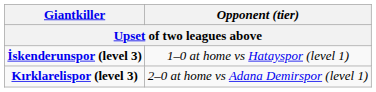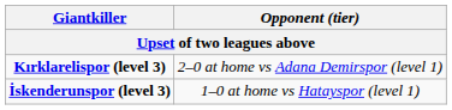 <table class="wikitable" style="text-align:center;">
 <tr>
 <th scope="col"><a href='#'>Giantkiller</a></th>
 <th scope="col"><em>Opponent (tier)</em></th>
 </tr>
 <tr>
 <th colspan="2"><a href='#'>Upset</a> of two leagues above</th>
 </tr>
 <tr>
+<td><strong> <a href='#'>Kırklarelispor</a> (level 3)</strong></td>
+<td><em>2–0 at home vs <a href='#'>Adana Demirspor</a> (level 1)</em></td>
+</tr>
+<tr>
 <td><strong> <a href='#'>İskenderunspor</a> (level 3)</strong></td>
 <td><em>1–0 at home vs <a href='#'>Hatayspor</a> (level 1)</em></td>
 </tr>
-<tr>
-<td><strong> <a href='#'>Kırklarelispor</a> (level 3)</strong></td>
-<td><em>2–0 at home vs <a href='#'>Adana Demirspor</a> (level 1)</em></td>
-</tr>
 </table>
